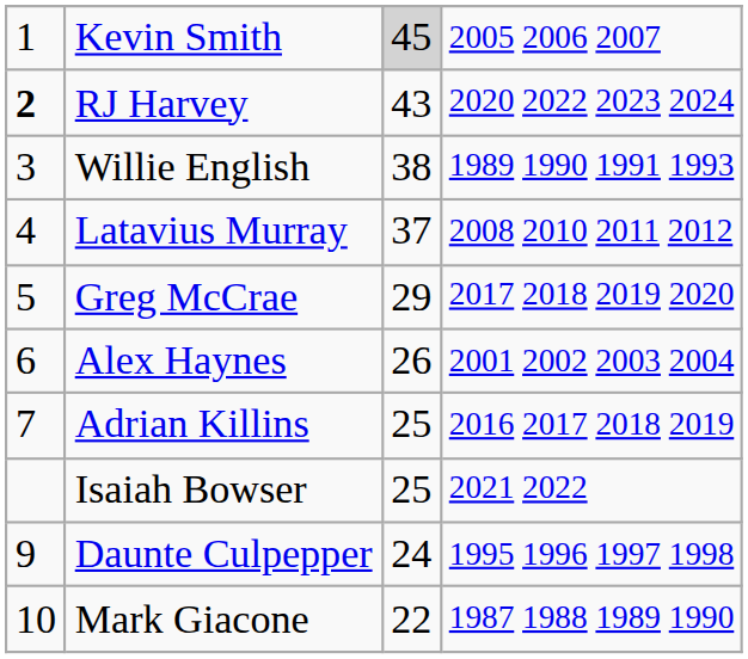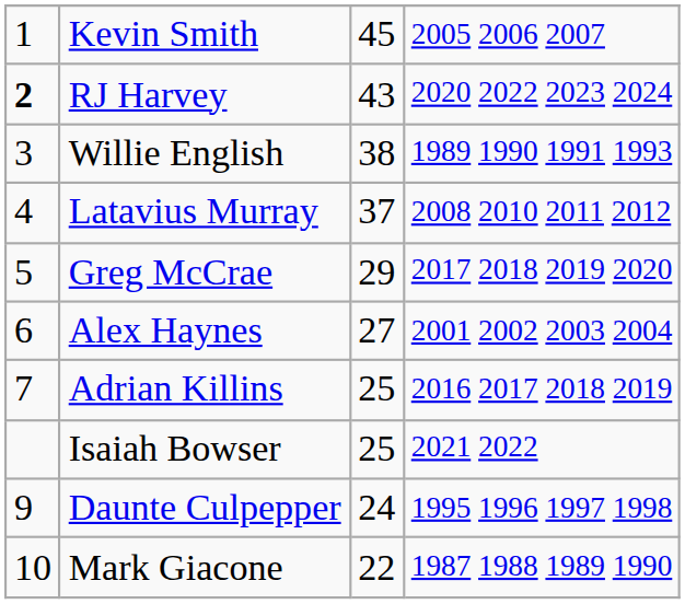 <table class="wikitable">
 <tr>
 </tr>
 <tr>
 <td>1</td>
 <td><a href='#'>Kevin Smith</a></td>
-<td style="background: lightgrey;">45</td>
+<td>45</td>
 <td style="font-size:80%;"><a href='#'>2005</a> <a href='#'>2006</a> <a href='#'>2007</a></td>
 </tr>
 <tr>
 <td><strong>2</strong></td>
 <td><a href='#'>RJ Harvey</a></td>
 <td>43</td>
 <td style="font-size:80%;"><a href='#'>2020</a> <a href='#'>2022</a> <a href='#'>2023</a> <a href='#'>2024</a></td>
 </tr>
 <tr>
 <td>3</td>
 <td>Willie English</td>
 <td>38</td>
 <td style="font-size:80%;"><a href='#'>1989</a> <a href='#'>1990</a> <a href='#'>1991</a> <a href='#'>1993</a></td>
 </tr>
 <tr>
 <td>4</td>
 <td><a href='#'>Latavius Murray</a></td>
 <td>37</td>
 <td style="font-size:80%;"><a href='#'>2008</a> <a href='#'>2010</a> <a href='#'>2011</a> <a href='#'>2012</a></td>
 </tr>
 <tr>
 <td>5</td>
 <td><a href='#'>Greg McCrae</a></td>
 <td>29</td>
 <td style="font-size:80%;"><a href='#'>2017</a> <a href='#'>2018</a> <a href='#'>2019</a> <a href='#'>2020</a></td>
 </tr>
 <tr>
 <td>6</td>
 <td><a href='#'>Alex Haynes</a></td>
-<td>26</td>
+<td>27</td>
 <td style="font-size:80%;"><a href='#'>2001</a> <a href='#'>2002</a> <a href='#'>2003</a> <a href='#'>2004</a></td>
 </tr>
 <tr>
 <td>7</td>
 <td><a href='#'>Adrian Killins</a></td>
 <td>25</td>
 <td style="font-size:80%;"><a href='#'>2016</a> <a href='#'>2017</a> <a href='#'>2018</a> <a href='#'>2019</a></td>
 </tr>
 <tr>
 <td></td>
 <td>Isaiah Bowser</td>
 <td>25</td>
 <td style="font-size:80%;"><a href='#'>2021</a> <a href='#'>2022</a></td>
 </tr>
 <tr>
 <td>9</td>
 <td><a href='#'>Daunte Culpepper</a></td>
 <td>24</td>
 <td style="font-size:80%;"><a href='#'>1995</a> <a href='#'>1996</a> <a href='#'>1997</a> <a href='#'>1998</a></td>
 </tr>
 <tr>
 <td>10</td>
 <td>Mark Giacone</td>
 <td>22</td>
 <td style="font-size:80%;"><a href='#'>1987</a> <a href='#'>1988</a> <a href='#'>1989</a> <a href='#'>1990</a></td>
 </tr>
 </table>
